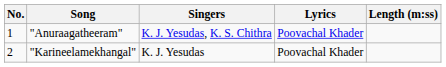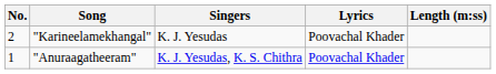 <table class="wikitable" style="font-size:95%;">
 <tr>
 <th>No.</th>
 <th>Song</th>
 <th>Singers</th>
 <th>Lyrics</th>
 <th>Length (m:ss)</th>
 </tr>
 <tr>
+<td>2</td>
+<td>"Karineelamekhangal"</td>
+<td>K. J. Yesudas</td>
+<td>Poovachal Khader</td>
+<td></td>
+</tr>
+<tr>
 <td>1</td>
 <td>"Anuraagatheeram"</td>
 <td><a href='#'>K. J. Yesudas</a>, <a href='#'>K. S. Chithra</a></td>
 <td><a href='#'>Poovachal Khader</a></td>
 <td></td>
 </tr>
-<tr>
-<td>2</td>
-<td>"Karineelamekhangal"</td>
-<td>K. J. Yesudas</td>
-<td>Poovachal Khader</td>
-<td></td>
-</tr>
 </table>
